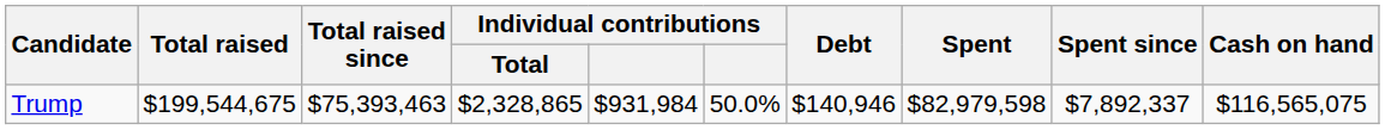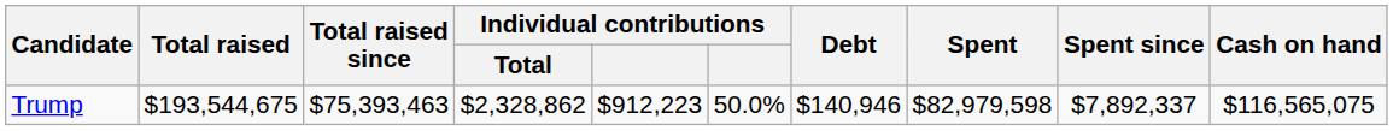 <table class="wikitable sortable" style="text-align:center;">
 <tr>
 <th scope="col" rowspan=2>Candidate</th>
 <th scope="col" data-sort-type=currency rowspan=2>Total raised</th>
 <th scope="col" data-sort-type=currency rowspan=2>Total raised<br>since </th>
 <th scope="col" colspan=3>Individual contributions</th>
 <th scope="col" data-sort-type=currency rowspan=2>Debt</th>
 <th scope="col" data-sort-type=currency rowspan=2>Spent</th>
 <th scope="col" data-sort-type=currency rowspan=2>Spent since<br></th>
 <th scope="col" data-sort-type=currency rowspan=2>Cash on hand</th>
 </tr>
 <tr>
 <th scope="col" data-sort-type=currency>Total</th>
 <th scope="col" data-sort-type=currency></th>
 <th scope="col" data-sort-type=number></th>
 </tr>
 <tr>
 <td style="text-align: left;"><a href='#'>Trump</a></td>
-<td>$199,544,675</td>
+<td>$193,544,675</td>
 <td>$75,393,463</td>
-<td>$2,328,865</td>
-<td>$931,984</td>
+<td>$2,328,862</td>
+<td>$912,223</td>
 <td>50.0%</td>
 <td>$140,946</td>
 <td>$82,979,598</td>
 <td>$7,892,337</td>
 <td>$116,565,075</td>
 </tr>
 </table>
